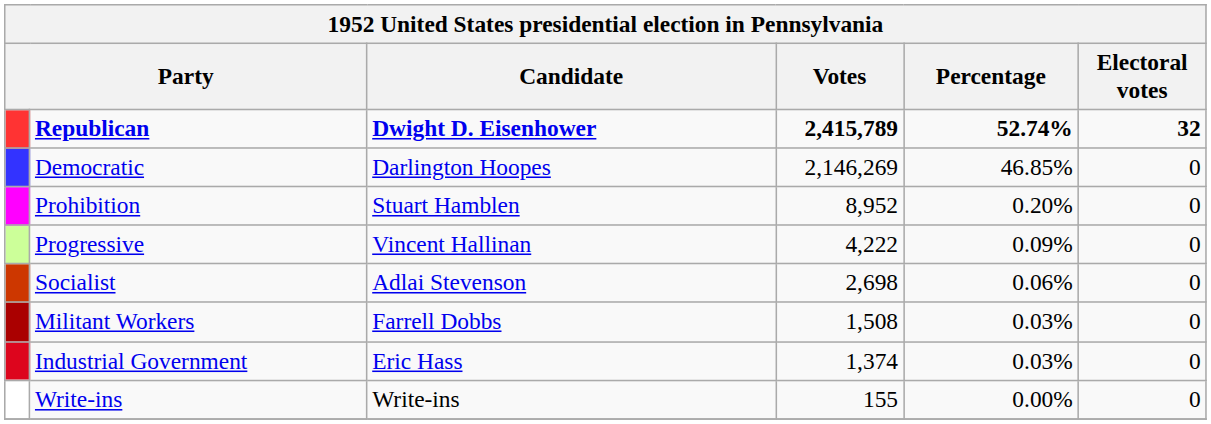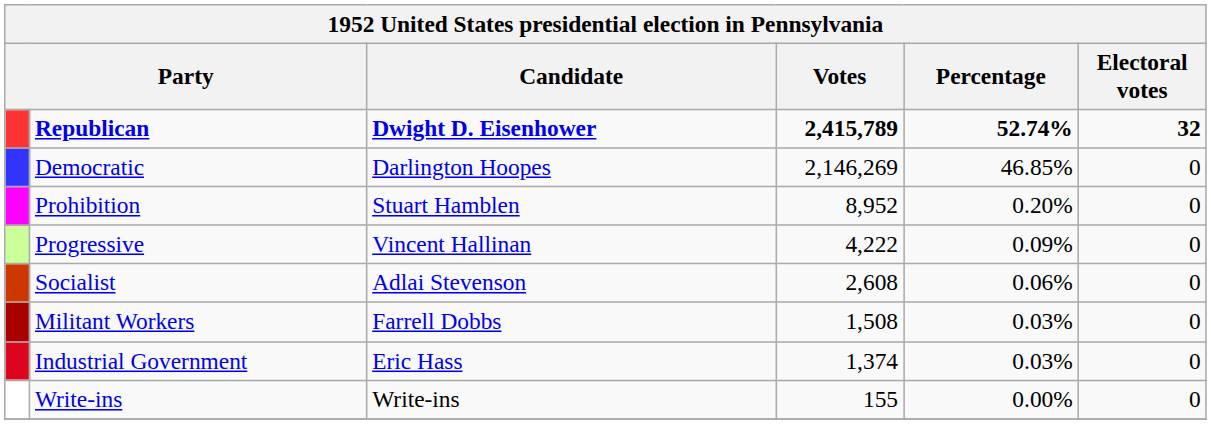 <table class="wikitable" style="font-size: 95%;">
 <tr>
 <th colspan="6">1952 United States presidential election in Pennsylvania</th>
 </tr>
 <tr>
 <th colspan="2" style="width: 15em">Party</th>
 <th style="width: 17em">Candidate</th>
 <th style="width: 5em">Votes</th>
 <th style="width: 7em">Percentage</th>
 <th style="width: 5em">Electoral votes</th>
 </tr>
 <tr>
 <th style="background-color:#FF3333; width: 3px"></th>
 <td style="width: 130px"><strong><a href='#'>Republican</a></strong></td>
 <td><strong><a href='#'>Dwight D. Eisenhower</a></strong></td>
 <td align="right"><strong>2,415,789</strong></td>
 <td align="right"><strong>52.74%</strong></td>
 <td align="right"><strong>32</strong></td>
 </tr>
 <tr>
 <th style="background-color:#3333FF; width: 3px"></th>
 <td style="width: 130px"><a href='#'>Democratic</a></td>
 <td><a href='#'>Darlington Hoopes</a></td>
 <td align="right">2,146,269</td>
 <td align="right">46.85%</td>
 <td align="right">0</td>
 </tr>
 <tr>
 <th style="background-color:#FF00FF; width: 3px"></th>
 <td style="width: 130px"><a href='#'>Prohibition</a></td>
 <td><a href='#'>Stuart Hamblen</a></td>
 <td align="right">8,952</td>
 <td align="right">0.20%</td>
 <td align="right">0</td>
 </tr>
 <tr>
 <th style="background-color:#CCFF99; width: 3px"></th>
 <td style="width: 130px"><a href='#'>Progressive</a></td>
 <td><a href='#'>Vincent Hallinan</a></td>
 <td align="right">4,222</td>
 <td align="right">0.09%</td>
 <td align="right">0</td>
 </tr>
 <tr>
 <th style="background-color:#CD3700; width: 3px"></th>
 <td style="width: 130px"><a href='#'>Socialist</a></td>
 <td><a href='#'>Adlai Stevenson</a></td>
-<td align="right">2,698</td>
+<td align="right">2,608</td>
 <td align="right">0.06%</td>
 <td align="right">0</td>
 </tr>
 <tr>
 <th style="background-color:#AA0000; width: 3px"></th>
 <td style="width: 130px"><a href='#'>Militant Workers</a></td>
 <td><a href='#'>Farrell Dobbs</a></td>
 <td align="right">1,508</td>
 <td align="right">0.03%</td>
 <td align="right">0</td>
 </tr>
 <tr>
 <th style="background-color:#DD051D; width: 3px"></th>
 <td style="width: 130px"><a href='#'>Industrial Government</a></td>
 <td><a href='#'>Eric Hass</a></td>
 <td align="right">1,374</td>
 <td align="right">0.03%</td>
 <td align="right">0</td>
 </tr>
 <tr>
 <th style="background-color:#FFFFFF; width: 3px"></th>
 <td style="width: 130px"><a href='#'>Write-ins</a></td>
 <td>Write-ins</td>
 <td align="right">155</td>
 <td align="right">0.00%</td>
 <td align="right">0</td>
 </tr>
 <tr>
 </tr>
 </table>
